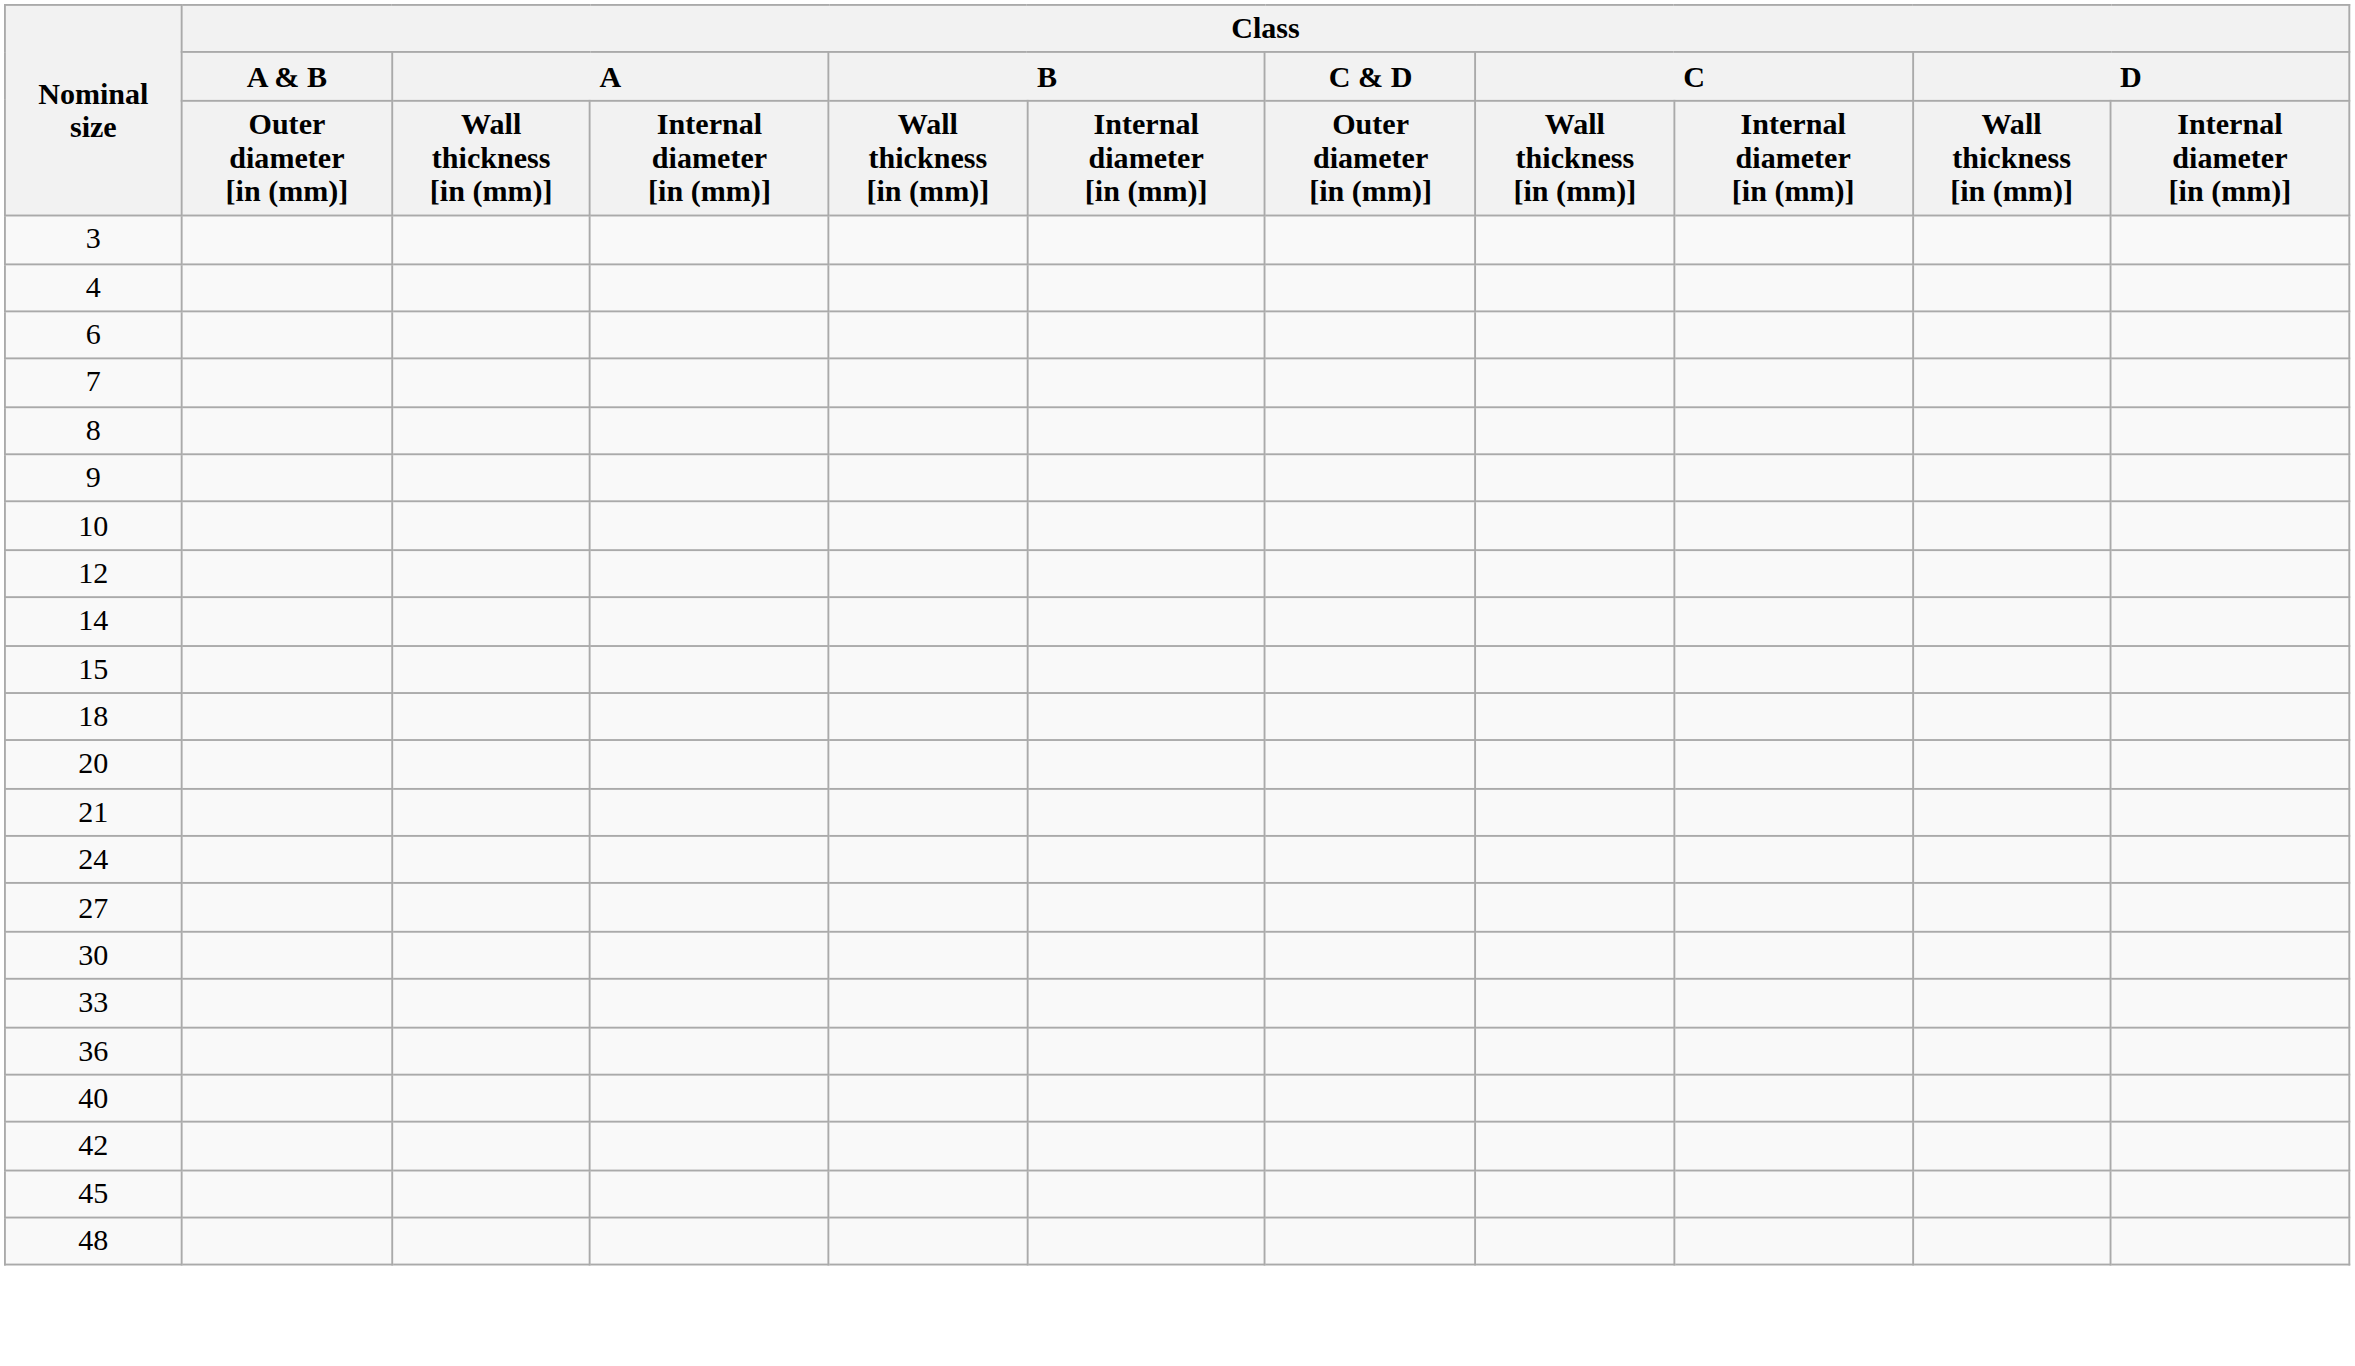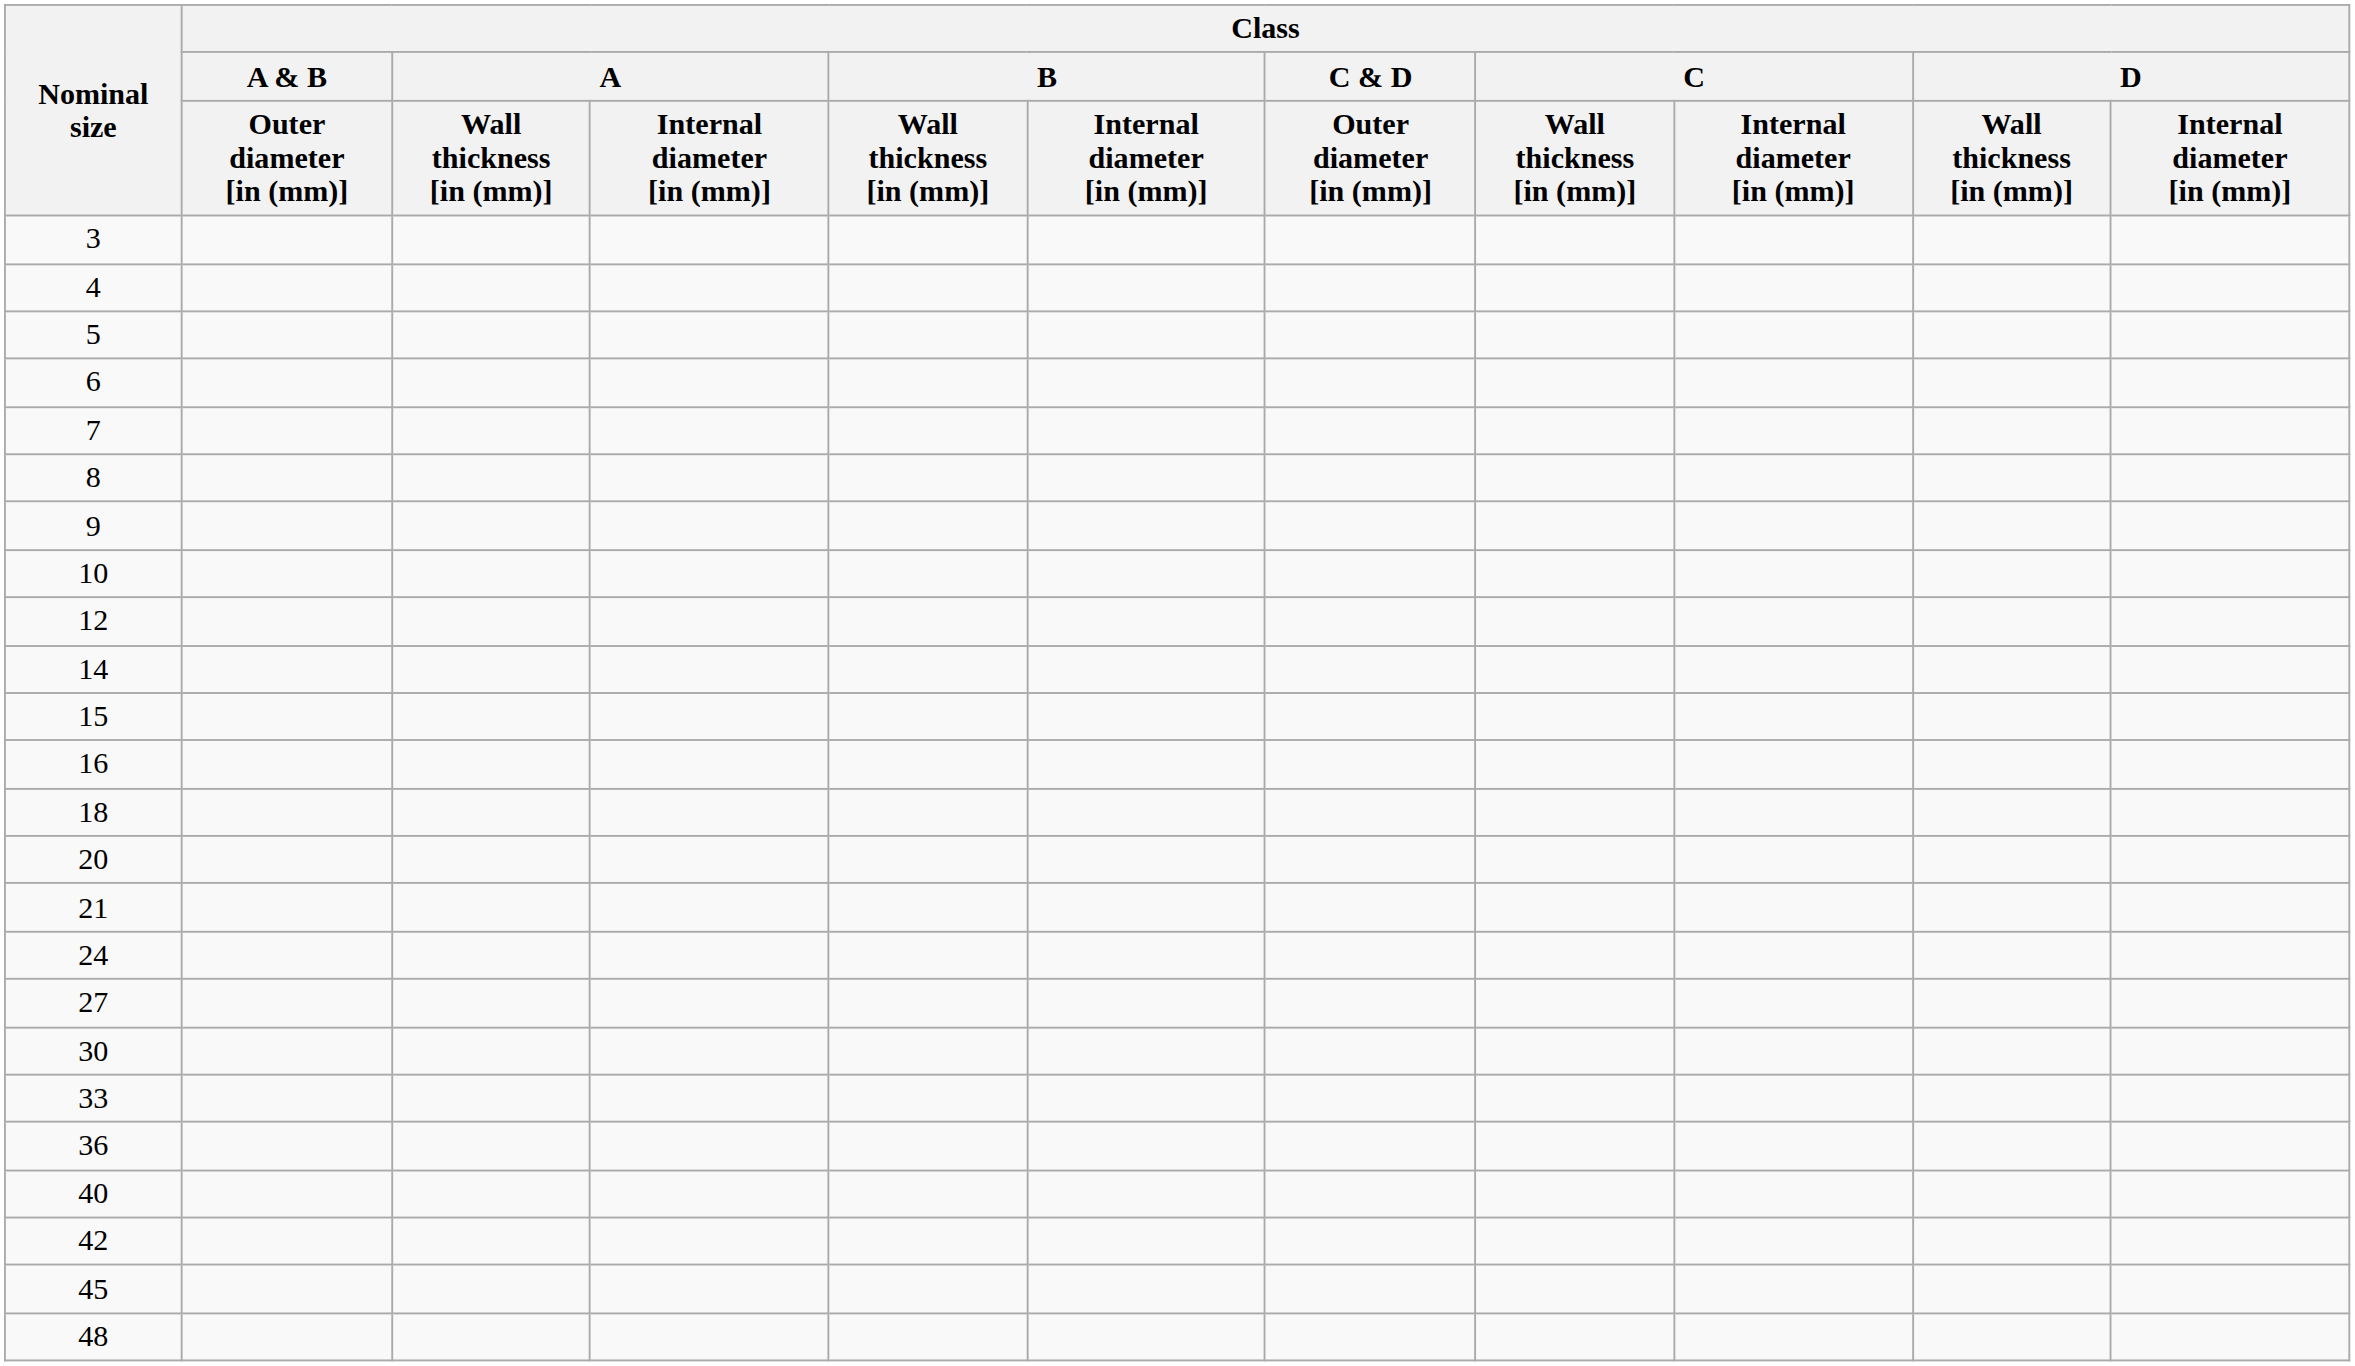 <table class="wikitable" border="1" style="text-align:center">
 <tr>
 <th rowspan="3">Nominal size</th>
 <th colspan="10">Class</th>
 </tr>
 <tr>
 <th align="center">A & B</th>
 <th colspan="2" align="center">A</th>
 <th colspan="2" align="center">B</th>
 <th align="center">C & D</th>
 <th colspan="2" align="center">C</th>
 <th colspan="2" align="center">D</th>
 </tr>
 <tr>
 <th>Outer diameter<br> [in (mm)]</th>
 <th>Wall thickness <br>[in (mm)]</th>
 <th>Internal diameter<br> [in (mm)]</th>
 <th>Wall thickness <br>[in (mm)]</th>
 <th>Internal diameter<br> [in (mm)]</th>
 <th>Outer diameter<br> [in (mm)]</th>
 <th>Wall thickness<br> [in (mm)]</th>
 <th>Internal diameter<br> [in (mm)]</th>
 <th>Wall thickness<br> [in (mm)]</th>
 <th>Internal diameter<br> [in (mm)]</th>
 </tr>
 <tr>
 <td>3</td>
 <td></td>
 <td></td>
 <td></td>
 <td></td>
 <td></td>
 <td></td>
 <td></td>
 <td></td>
 <td></td>
 <td></td>
 </tr>
 <tr>
 <td>4</td>
+<td></td>
+<td></td>
+<td></td>
+<td></td>
+<td></td>
+<td></td>
+<td></td>
+<td></td>
+<td></td>
+<td></td>
+</tr>
+<tr>
+<td>5</td>
 <td></td>
 <td></td>
 <td></td>
 <td></td>
 <td></td>
 <td></td>
 <td></td>
 <td></td>
 <td></td>
 <td></td>
 </tr>
 <tr>
 <td>6</td>
 <td></td>
 <td></td>
 <td></td>
 <td></td>
 <td></td>
 <td></td>
 <td></td>
 <td></td>
 <td></td>
 <td></td>
 </tr>
 <tr>
 <td>7</td>
 <td></td>
 <td></td>
 <td></td>
 <td></td>
 <td></td>
 <td></td>
 <td></td>
 <td></td>
 <td></td>
 <td></td>
 </tr>
 <tr>
 <td>8</td>
 <td></td>
 <td></td>
 <td></td>
 <td></td>
 <td></td>
 <td></td>
 <td></td>
 <td></td>
 <td></td>
 <td></td>
 </tr>
 <tr>
 <td>9</td>
 <td></td>
 <td></td>
 <td></td>
 <td></td>
 <td></td>
 <td></td>
 <td></td>
 <td></td>
 <td></td>
 <td></td>
 </tr>
 <tr>
 <td>10</td>
 <td></td>
 <td></td>
 <td></td>
 <td></td>
 <td></td>
 <td></td>
 <td></td>
 <td></td>
 <td></td>
 <td></td>
 </tr>
 <tr>
 <td>12</td>
 <td></td>
 <td></td>
 <td></td>
 <td></td>
 <td></td>
 <td></td>
 <td></td>
 <td></td>
 <td></td>
 <td></td>
 </tr>
 <tr>
 <td>14</td>
 <td></td>
 <td></td>
 <td></td>
 <td></td>
 <td></td>
 <td></td>
 <td></td>
 <td></td>
 <td></td>
 <td></td>
 </tr>
 <tr>
 <td>15</td>
+<td></td>
+<td></td>
+<td></td>
+<td></td>
+<td></td>
+<td></td>
+<td></td>
+<td></td>
+<td></td>
+<td></td>
+</tr>
+<tr>
+<td>16</td>
 <td></td>
 <td></td>
 <td></td>
 <td></td>
 <td></td>
 <td></td>
 <td></td>
 <td></td>
 <td></td>
 <td></td>
 </tr>
 <tr>
 <td>18</td>
 <td></td>
 <td></td>
 <td></td>
 <td></td>
 <td></td>
 <td></td>
 <td></td>
 <td></td>
 <td></td>
 <td></td>
 </tr>
 <tr>
 <td>20</td>
 <td></td>
 <td></td>
 <td></td>
 <td></td>
 <td></td>
 <td></td>
 <td></td>
 <td></td>
 <td></td>
 <td></td>
 </tr>
 <tr>
 <td>21</td>
 <td></td>
 <td></td>
 <td></td>
 <td></td>
 <td></td>
 <td></td>
 <td></td>
 <td></td>
 <td></td>
 <td></td>
 </tr>
 <tr>
 <td>24</td>
 <td></td>
 <td></td>
 <td></td>
 <td></td>
 <td></td>
 <td></td>
 <td></td>
 <td></td>
 <td></td>
 <td></td>
 </tr>
 <tr>
 <td>27</td>
 <td></td>
 <td></td>
 <td></td>
 <td></td>
 <td></td>
 <td></td>
 <td></td>
 <td></td>
 <td></td>
 <td></td>
 </tr>
 <tr>
 <td>30</td>
 <td></td>
 <td></td>
 <td></td>
 <td></td>
 <td></td>
 <td></td>
 <td></td>
 <td></td>
 <td></td>
 <td></td>
 </tr>
 <tr>
 <td>33</td>
 <td></td>
 <td></td>
 <td></td>
 <td></td>
 <td></td>
 <td></td>
 <td></td>
 <td></td>
 <td></td>
 <td></td>
 </tr>
 <tr>
 <td>36</td>
 <td></td>
 <td></td>
 <td></td>
 <td></td>
 <td></td>
 <td></td>
 <td></td>
 <td></td>
 <td></td>
 <td></td>
 </tr>
 <tr>
 <td>40</td>
 <td></td>
 <td></td>
 <td></td>
 <td></td>
 <td></td>
 <td></td>
 <td></td>
 <td></td>
 <td></td>
 <td></td>
 </tr>
 <tr>
 <td>42</td>
 <td></td>
 <td></td>
 <td></td>
 <td></td>
 <td></td>
 <td></td>
 <td></td>
 <td></td>
 <td></td>
 <td></td>
 </tr>
 <tr>
 <td>45</td>
 <td></td>
 <td></td>
 <td></td>
 <td></td>
 <td></td>
 <td></td>
 <td></td>
 <td></td>
 <td></td>
 <td></td>
 </tr>
 <tr>
 <td>48</td>
 <td></td>
 <td></td>
 <td></td>
 <td></td>
 <td></td>
 <td></td>
 <td></td>
 <td></td>
 <td></td>
 <td></td>
 </tr>
 </table>
